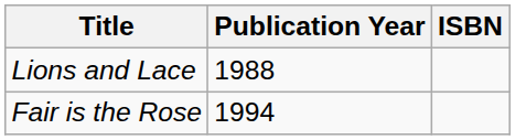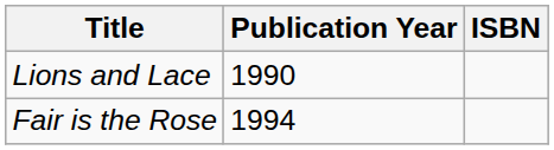 <table class="wikitable">
 <tr>
 <th>Title</th>
 <th>Publication Year</th>
 <th>ISBN</th>
 </tr>
 <tr>
 <td><em>Lions and Lace</em></td>
-<td>1988</td>
+<td>1990</td>
 <td></td>
 </tr>
 <tr>
 <td><em>Fair is the Rose</em></td>
 <td>1994</td>
 <td></td>
 </tr>
 </table>
